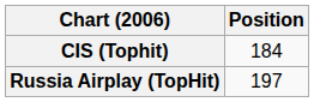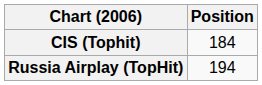 <table class="wikitable plainrowheaders" style="text-align:center;">
 <tr>
 <th scope="col">Chart (2006)</th>
 <th scope="col">Position</th>
 </tr>
 <tr>
 <th scope="row">CIS (Tophit)</th>
 <td>184</td>
 </tr>
 <tr>
 <th scope="row">Russia Airplay (TopHit)</th>
-<td>197</td>
+<td>194</td>
 </tr>
 </table>
